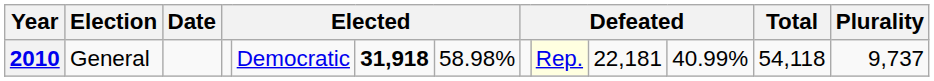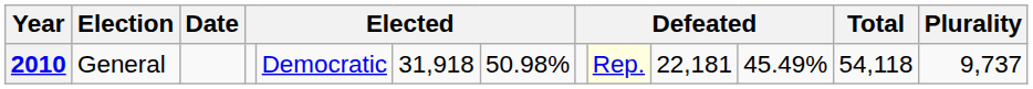 <table class=wikitable>
 <tr>
 <th>Year</th>
 <th>Election</th>
 <th>Date</th>
 <th ! colspan="4">Elected</th>
 <th ! colspan="4">Defeated</th>
 <th>Total</th>
 <th>Plurality</th>
 </tr>
 <tr>
 <th valign="top"><a href='#'>2010</a></th>
 <td valign="top">General</td>
 <td valign="top"></td>
 <td valign="top"></td>
 <td valign="top" ><a href='#'>Democratic</a></td>
-<td valign="top" align="right"><strong>31,918</strong></td>
-<td valign="top" align="right">58.98%</td>
+<td valign="top" align="right">31,918</td>
+<td valign="top" align="right">50.98%</td>
 <td valign="top"></td>
 <td valign="top"  style="background: lightyellow;"><a href='#'>Rep.</a></td>
 <td valign="top" align="right">22,181</td>
-<td valign="top" align="right">40.99%</td>
+<td valign="top" align="right">45.49%</td>
 <td valign="top" align="right">54,118</td>
 <td valign="top" align="right">9,737</td>
 </tr>
 </table>
